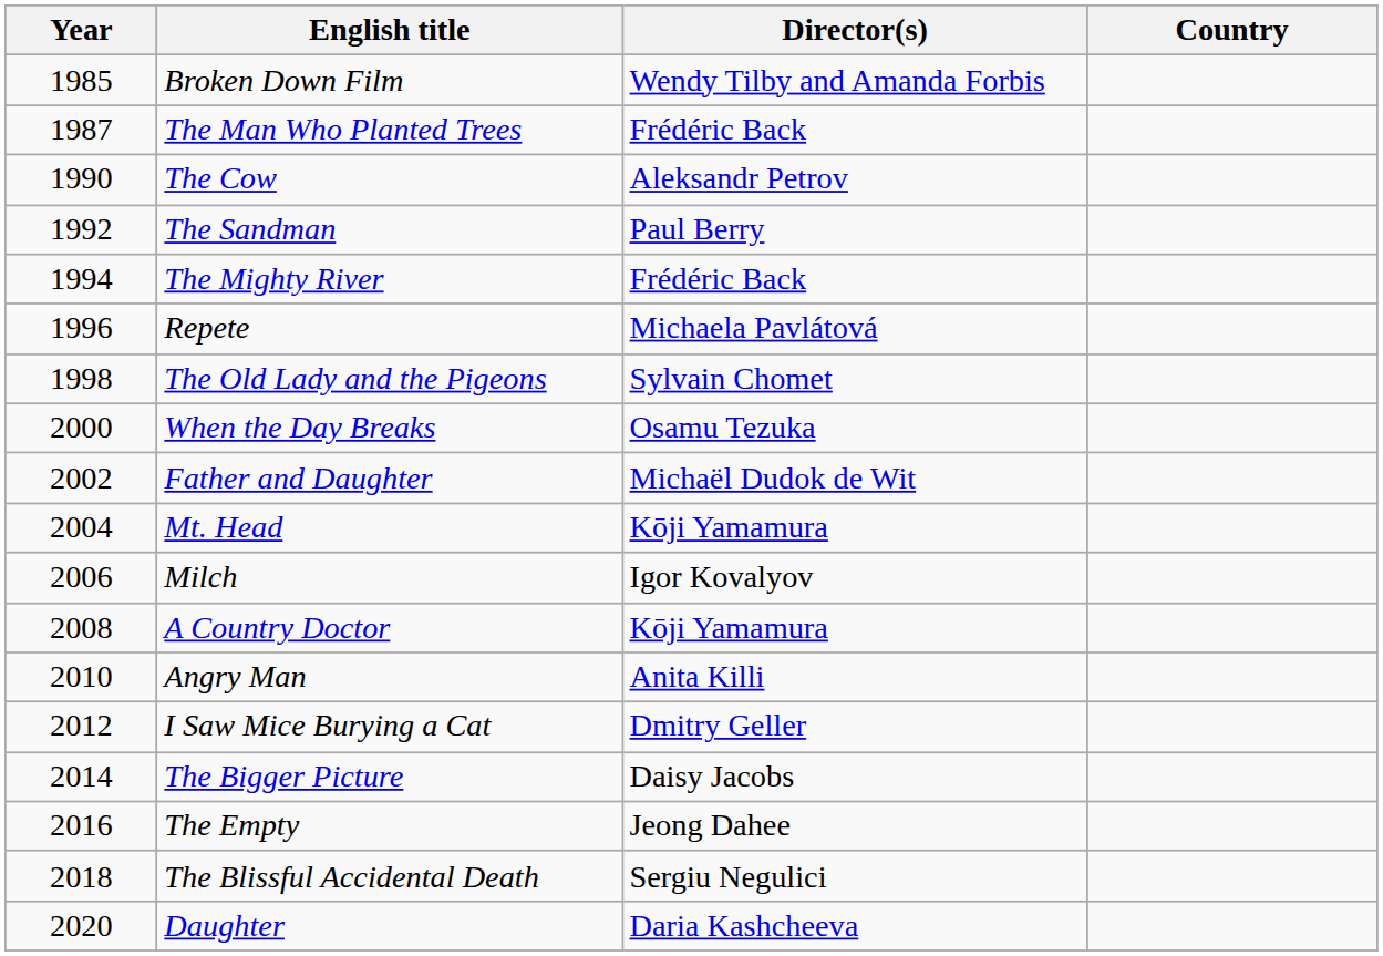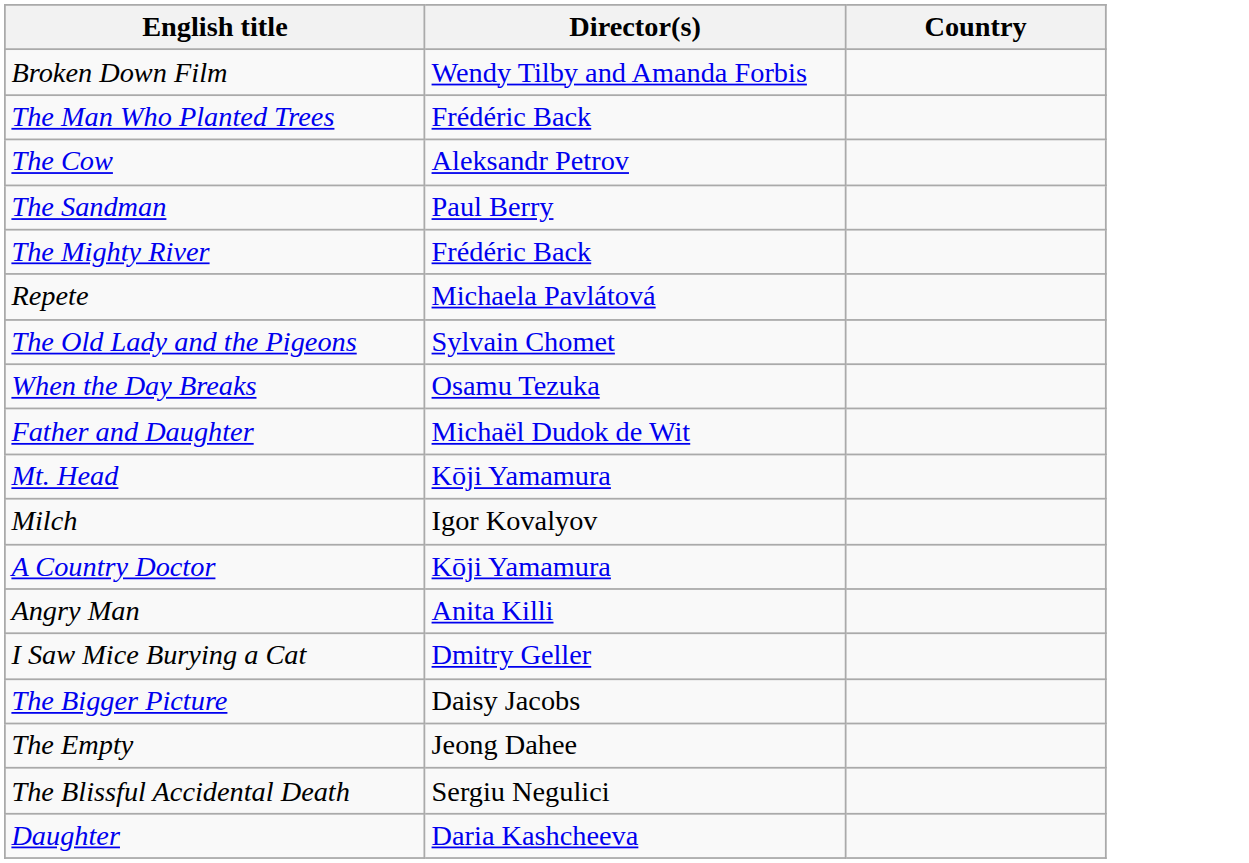 <table class="wikitable">
 <tr>
-<th width="70">Year</th>
 <th width="230">English title</th>
 <th width="230">Director(s)</th>
 <th width="140">Country</th>
 </tr>
 <tr>
-<td style="text-align:center;">1985</td>
 <td><em>Broken Down Film</em></td>
 <td><a href='#'>Wendy Tilby and Amanda Forbis</a></td>
 <td></td>
 </tr>
 <tr>
-<td style="text-align:center;">1987</td>
 <td><em><a href='#'>The Man Who Planted Trees</a></em></td>
 <td><a href='#'>Frédéric Back</a></td>
 <td></td>
 </tr>
 <tr>
-<td style="text-align:center;">1990</td>
 <td><em><a href='#'>The Cow</a></em></td>
 <td><a href='#'>Aleksandr Petrov</a></td>
 <td></td>
 </tr>
 <tr>
-<td style="text-align:center;">1992</td>
 <td><em><a href='#'>The Sandman</a></em></td>
 <td><a href='#'>Paul Berry</a></td>
 <td></td>
 </tr>
 <tr>
-<td style="text-align:center;">1994</td>
 <td><em><a href='#'>The Mighty River</a></em></td>
 <td><a href='#'>Frédéric Back</a></td>
 <td></td>
 </tr>
 <tr>
-<td style="text-align:center;">1996</td>
 <td><em>Repete</em></td>
 <td><a href='#'>Michaela Pavlátová</a></td>
 <td></td>
 </tr>
 <tr>
-<td style="text-align:center;">1998</td>
 <td><em><a href='#'>The Old Lady and the Pigeons</a></em></td>
 <td><a href='#'>Sylvain Chomet</a></td>
 <td></td>
 </tr>
 <tr>
-<td style="text-align:center;">2000</td>
 <td><em><a href='#'>When the Day Breaks</a></em></td>
 <td><a href='#'>Osamu Tezuka</a></td>
 <td></td>
 </tr>
 <tr>
-<td style="text-align:center;">2002</td>
 <td><em><a href='#'>Father and Daughter</a></em></td>
 <td><a href='#'>Michaël Dudok de Wit</a></td>
 <td></td>
 </tr>
 <tr>
-<td style="text-align:center;">2004</td>
 <td><em><a href='#'>Mt. Head</a></em></td>
 <td><a href='#'>Kōji Yamamura</a></td>
 <td></td>
 </tr>
 <tr>
-<td style="text-align:center;">2006</td>
 <td><em>Milch</em></td>
 <td>Igor Kovalyov</td>
 <td></td>
 </tr>
 <tr>
-<td style="text-align:center;">2008</td>
 <td><em><a href='#'>A Country Doctor</a></em></td>
 <td><a href='#'>Kōji Yamamura</a></td>
 <td></td>
 </tr>
 <tr>
-<td style="text-align:center;">2010</td>
 <td><em>Angry Man</em></td>
 <td><a href='#'>Anita Killi</a></td>
 <td></td>
 </tr>
 <tr>
-<td style="text-align:center;">2012</td>
 <td><em>I Saw Mice Burying a Cat</em></td>
 <td><a href='#'>Dmitry Geller</a></td>
 <td></td>
 </tr>
 <tr>
-<td style="text-align:center;">2014</td>
 <td><em><a href='#'>The Bigger Picture</a></em></td>
 <td>Daisy Jacobs</td>
 <td></td>
 </tr>
 <tr>
-<td style="text-align:center;">2016</td>
 <td><em>The Empty</em></td>
 <td>Jeong Dahee</td>
 <td></td>
 </tr>
 <tr>
-<td style="text-align:center;">2018</td>
 <td><em>The Blissful Accidental Death</em></td>
 <td>Sergiu Negulici</td>
 <td></td>
 </tr>
 <tr>
-<td style="text-align:center;">2020</td>
 <td><em><a href='#'>Daughter</a></em></td>
 <td><a href='#'>Daria Kashcheeva</a></td>
 <td><br></td>
 </tr>
 </table>
